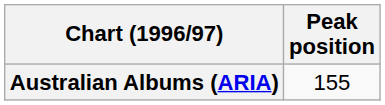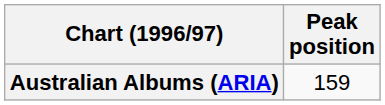 <table class="wikitable sortable plainrowheaders" style="text-align:center">
 <tr>
 <th scope="col">Chart (1996/97)</th>
 <th scope="col">Peak<br>position</th>
 </tr>
 <tr>
 <th scope="row">Australian Albums (<a href='#'>ARIA</a>)</th>
-<td>155</td>
+<td>159</td>
 </tr>
 </table>
